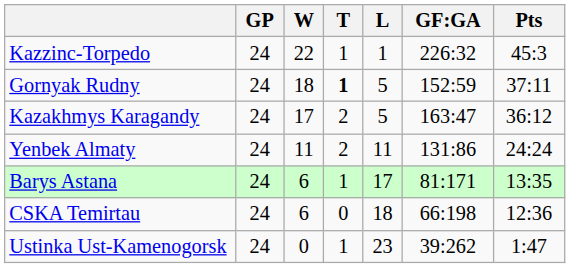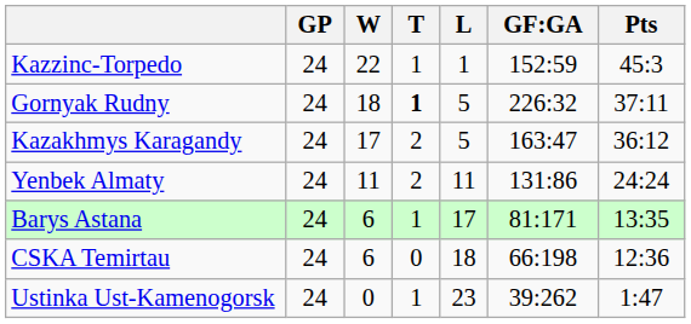 <table class="wikitable" width="50%">
 <tr>
 <th width="30%" bgcolor="#e0e0e0"></th>
 <th width="5%" bgcolor="#e0e0e0">GP</th>
 <th width="5%" bgcolor="#e0e0e0">W</th>
 <th width="5%" bgcolor="#e0e0e0">T</th>
 <th width="5%" bgcolor="#e0e0e0">L</th>
 <th width="7.5%" bgcolor="#e0e0e0">GF:GA</th>
 <th width="7.5%" bgcolor="#e0e0e0">Pts</th>
 </tr>
 <tr align="center">
 <td align="left"><a href='#'>Kazzinc-Torpedo</a></td>
 <td>24</td>
 <td>22</td>
 <td>1</td>
 <td>1</td>
-<td>226:32</td>
+<td>152:59</td>
 <td>45:3</td>
 </tr>
 <tr align="center">
 <td align="left"><a href='#'>Gornyak Rudny</a></td>
 <td>24</td>
 <td>18</td>
 <td><strong>1</strong></td>
 <td>5</td>
-<td>152:59</td>
+<td>226:32</td>
 <td>37:11</td>
 </tr>
 <tr align="center">
 <td align="left"><a href='#'>Kazakhmys Karagandy</a></td>
 <td>24</td>
 <td>17</td>
 <td>2</td>
 <td>5</td>
 <td>163:47</td>
 <td>36:12</td>
 </tr>
 <tr align="center">
 <td align="left"><a href='#'>Yenbek Almaty</a></td>
 <td>24</td>
 <td>11</td>
 <td>2</td>
 <td>11</td>
 <td>131:86</td>
 <td>24:24</td>
 </tr>
 <tr align="center" bgcolor="#CCFFCC">
 <td align="left"><a href='#'>Barys Astana</a></td>
 <td>24</td>
 <td>6</td>
 <td>1</td>
 <td>17</td>
 <td>81:171</td>
 <td>13:35</td>
 </tr>
 <tr align="center">
 <td align="left"><a href='#'>CSKA Temirtau</a></td>
 <td>24</td>
 <td>6</td>
 <td>0</td>
 <td>18</td>
 <td>66:198</td>
 <td>12:36</td>
 </tr>
 <tr align="center">
 <td align="left"><a href='#'>Ustinka Ust-Kamenogorsk</a></td>
 <td>24</td>
 <td>0</td>
 <td>1</td>
 <td>23</td>
 <td>39:262</td>
 <td>1:47</td>
 </tr>
 </table>
